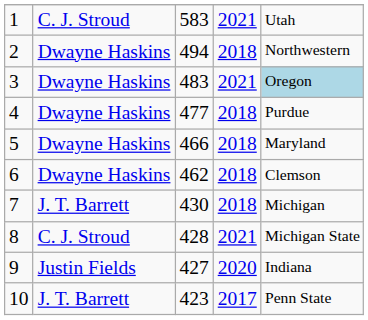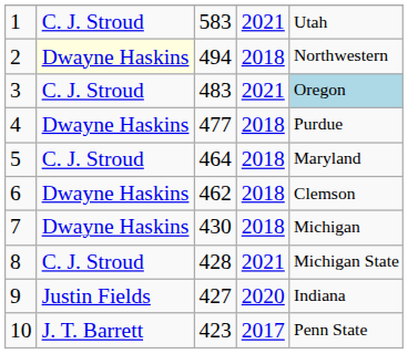 <table class="wikitable">
 <tr>
 </tr>
 <tr>
 <td>1</td>
 <td><a href='#'>C. J. Stroud</a></td>
 <td><abbr>583</abbr></td>
 <td><a href='#'>2021</a></td>
 <td style="font-size:80%;">Utah</td>
 </tr>
 <tr>
 <td>2</td>
-<td><a href='#'>Dwayne Haskins</a></td>
+<td style="background: lightyellow;"><a href='#'>Dwayne Haskins</a></td>
 <td><abbr>494</abbr></td>
 <td><a href='#'>2018</a></td>
 <td style="font-size:80%;">Northwestern</td>
 </tr>
 <tr>
 <td>3</td>
-<td><a href='#'>Dwayne Haskins</a></td>
+<td><a href='#'>C. J. Stroud</a></td>
 <td><abbr>483</abbr></td>
 <td><a href='#'>2021</a></td>
 <td style="background: lightblue; font-size:80%;">Oregon</td>
 </tr>
 <tr>
 <td>4</td>
 <td><a href='#'>Dwayne Haskins</a></td>
 <td><abbr>477</abbr></td>
 <td><a href='#'>2018</a></td>
 <td style="font-size:80%;">Purdue</td>
 </tr>
 <tr>
 <td>5</td>
-<td><a href='#'>Dwayne Haskins</a></td>
-<td><abbr>466</abbr></td>
+<td><a href='#'>C. J. Stroud</a></td>
+<td><abbr>464</abbr></td>
 <td><a href='#'>2018</a></td>
 <td style="font-size:80%;">Maryland</td>
 </tr>
 <tr>
 <td>6</td>
 <td><a href='#'>Dwayne Haskins</a></td>
 <td><abbr>462</abbr></td>
 <td><a href='#'>2018</a></td>
 <td style="font-size:80%;">Clemson</td>
 </tr>
 <tr>
 <td>7</td>
-<td><a href='#'>J. T. Barrett</a></td>
+<td><a href='#'>Dwayne Haskins</a></td>
 <td><abbr>430</abbr></td>
 <td><a href='#'>2018</a></td>
 <td style="font-size:80%;">Michigan</td>
 </tr>
 <tr>
 <td>8</td>
 <td><a href='#'>C. J. Stroud</a></td>
 <td><abbr>428</abbr></td>
 <td><a href='#'>2021</a></td>
 <td style="font-size:80%;">Michigan State</td>
 </tr>
 <tr>
 <td>9</td>
 <td><a href='#'>Justin Fields</a></td>
 <td><abbr>427</abbr></td>
 <td><a href='#'>2020</a></td>
 <td style="font-size:80%;">Indiana</td>
 </tr>
 <tr>
 <td>10</td>
 <td><a href='#'>J. T. Barrett</a></td>
 <td><abbr>423</abbr></td>
 <td><a href='#'>2017</a></td>
 <td style="font-size:80%;">Penn State</td>
 </tr>
 </table>
